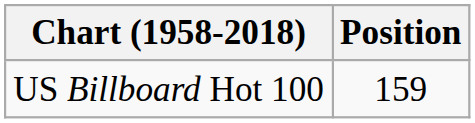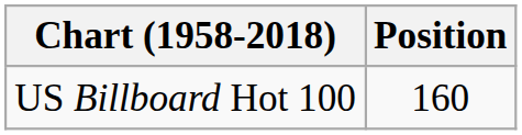 <table class="wikitable plainrowheaders">
 <tr>
 <th>Chart (1958-2018)</th>
 <th>Position</th>
 </tr>
 <tr>
 <td>US <em>Billboard</em> Hot 100</td>
-<td style="text-align:center;">159</td>
+<td style="text-align:center;">160</td>
 </tr>
 </table>
